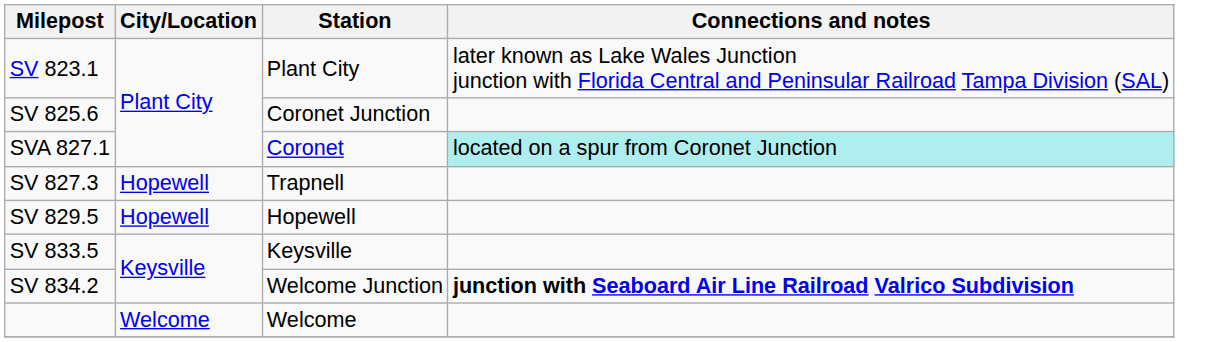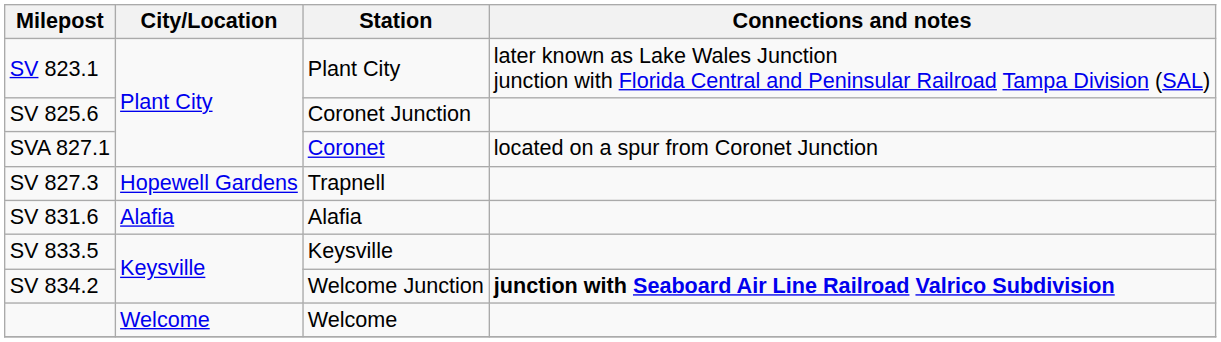 <table class="wikitable">
 <tr>
 <th>Milepost</th>
 <th>City/Location</th>
 <th>Station</th>
 <th>Connections and notes</th>
 </tr>
 <tr>
 <td><a href='#'>SV</a> 823.1</td>
 <td ! rowspan="3"><a href='#'>Plant City</a></td>
 <td>Plant City</td>
 <td>later known as Lake Wales Junction<br>junction with <a href='#'>Florida Central and Peninsular Railroad</a> <a href='#'>Tampa Division</a> (<a href='#'>SAL</a>)</td>
 </tr>
 <tr>
 <td>SV 825.6</td>
 <td>Coronet Junction</td>
 <td></td>
 </tr>
 <tr>
 <td>SVA 827.1</td>
 <td><a href='#'>Coronet</a></td>
-<td style="background: paleturquoise;">located on a spur from Coronet Junction</td>
+<td>located on a spur from Coronet Junction</td>
 </tr>
 <tr>
 <td>SV 827.3</td>
-<td><a href='#'>Hopewell</a></td>
+<td><a href='#'>Hopewell Gardens</a></td>
 <td>Trapnell</td>
 <td></td>
 </tr>
 <tr>
-<td>SV 829.5</td>
-<td><a href='#'>Hopewell</a></td>
-<td>Hopewell</td>
+<td>SV 831.6</td>
+<td><a href='#'>Alafia</a></td>
+<td>Alafia</td>
 <td></td>
 </tr>
 <tr>
 <td>SV 833.5</td>
 <td ! rowspan="2"><a href='#'>Keysville</a></td>
 <td>Keysville</td>
 <td></td>
 </tr>
 <tr>
 <td>SV 834.2</td>
 <td>Welcome Junction</td>
 <td><strong>junction with <a href='#'>Seaboard Air Line Railroad</a> <a href='#'>Valrico Subdivision</a></strong></td>
 </tr>
 <tr>
 <td></td>
 <td><a href='#'>Welcome</a></td>
 <td>Welcome</td>
 <td></td>
 </tr>
 <tr>
 </tr>
 </table>
